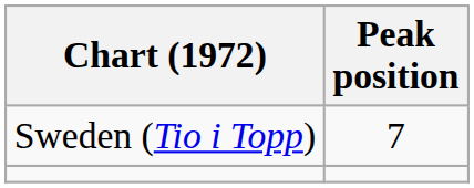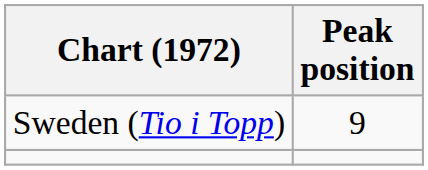 <table class="wikitable sortable">
 <tr>
 <th>Chart (1972)</th>
 <th>Peak<br>position</th>
 </tr>
 <tr>
 <td>Sweden (<em><a href='#'>Tio i Topp</a></em>)</td>
-<td style="text-align:center;">7</td>
+<td style="text-align:center;">9</td>
 </tr>
 <tr>
 <td></td>
 </tr>
 </table>
